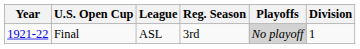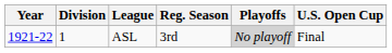 <table class="wikitable">
 <tr>
 <th>Year</th>
-<th>U.S. Open Cup</th>
+<th>Division</th>
 <th>League</th>
 <th>Reg. Season</th>
 <th>Playoffs</th>
-<th>Division</th>
+<th>U.S. Open Cup</th>
 </tr>
 <tr>
 <td><a href='#'>1921-22</a></td>
-<td>Final</td>
+<td>1</td>
 <td>ASL</td>
 <td>3rd</td>
 <td style="background: lightgrey;"><em>No playoff</em></td>
-<td>1</td>
+<td>Final</td>
 </tr>
 </table>
